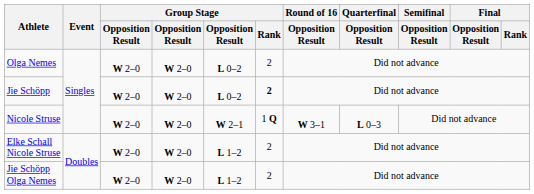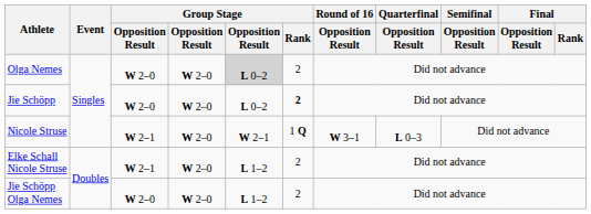 <table class=wikitable style="font-size:90%">
 <tr>
 <th rowspan="2">Athlete</th>
 <th rowspan="2">Event</th>
 <th colspan="4">Group Stage</th>
 <th>Round of 16</th>
 <th>Quarterfinal</th>
 <th>Semifinal</th>
 <th colspan=2>Final</th>
 </tr>
 <tr>
 <th>Opposition<br>Result</th>
 <th>Opposition<br>Result</th>
 <th>Opposition<br>Result</th>
 <th>Rank</th>
 <th>Opposition<br>Result</th>
 <th>Opposition<br>Result</th>
 <th>Opposition<br>Result</th>
 <th>Opposition<br>Result</th>
 <th>Rank</th>
 </tr>
 <tr align=center>
 <td align=left><a href='#'>Olga Nemes</a></td>
 <td align=left rowspan=3><a href='#'>Singles</a></td>
 <td><br><strong>W</strong> 2–0</td>
 <td><br><strong>W</strong> 2–0</td>
-<td><br><strong>L</strong> 0–2</td>
+<td style="background: lightgrey;"><br><strong>L</strong> 0–2</td>
 <td>2</td>
 <td colspan=5>Did not advance</td>
 </tr>
 <tr align=center>
 <td align=left><a href='#'>Jie Schöpp</a></td>
 <td><br><strong>W</strong> 2–0</td>
 <td><br><strong>W</strong> 2–0</td>
 <td><br><strong>L</strong> 0–2</td>
 <td><strong>2</strong></td>
 <td colspan=5>Did not advance</td>
 </tr>
 <tr align=center>
 <td align=left><a href='#'>Nicole Struse</a></td>
-<td><br><strong>W</strong> 2–0</td>
+<td><br><strong>W</strong> 2–1</td>
 <td><br><strong>W</strong> 2–0</td>
 <td><br><strong>W</strong> 2–1</td>
 <td>1 <strong>Q</strong></td>
 <td><br><strong>W</strong> 3–1</td>
 <td><br><strong>L</strong> 0–3</td>
 <td colspan=3>Did not advance</td>
 </tr>
 <tr align=center>
 <td align=left><a href='#'>Elke Schall</a><br><a href='#'>Nicole Struse</a></td>
 <td align=left rowspan=2><a href='#'>Doubles</a></td>
-<td><br><strong>W</strong> 2–0</td>
+<td><br><strong>W</strong> 2–1</td>
 <td><br><strong>W</strong> 2–0</td>
 <td><br><strong>L</strong> 1–2</td>
 <td>2</td>
 <td colspan=5>Did not advance</td>
 </tr>
 <tr align=center>
 <td align=left><a href='#'>Jie Schöpp</a><br><a href='#'>Olga Nemes</a></td>
 <td><br><strong>W</strong> 2–0</td>
 <td><br><strong>W</strong> 2–0</td>
 <td><br><strong>L</strong> 1–2</td>
 <td>2</td>
 <td colspan=5>Did not advance</td>
 </tr>
 </table>
